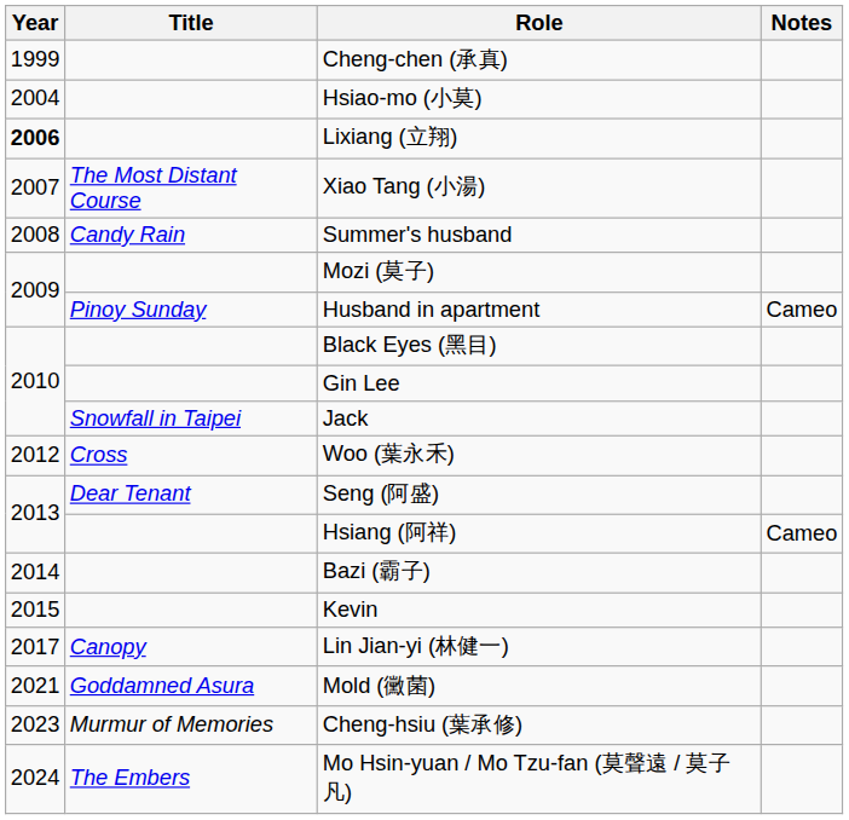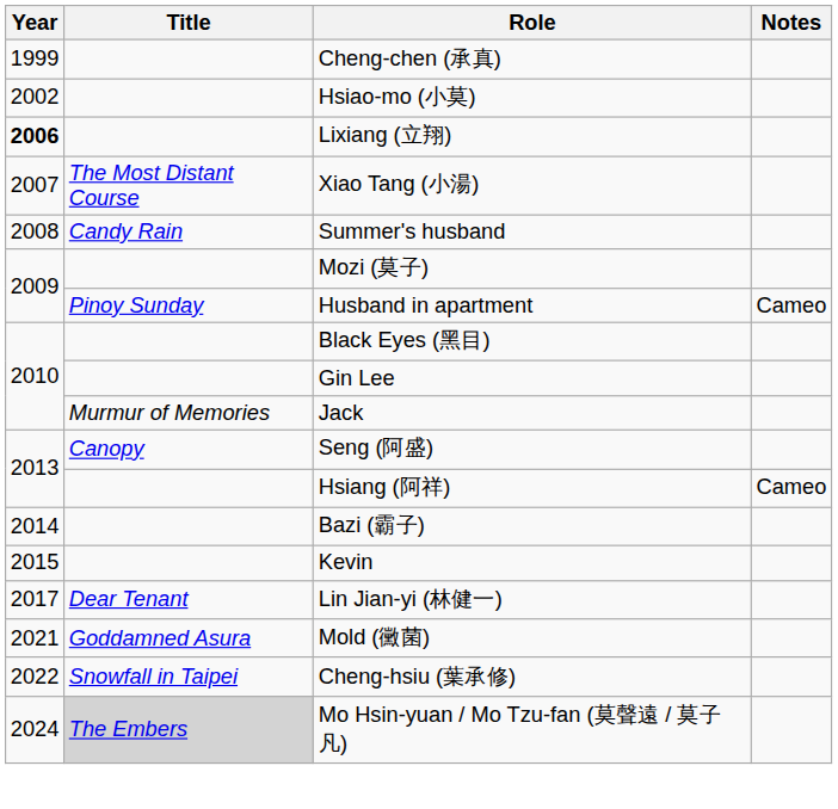 <table class="wikitable">
 <tr>
 <th>Year</th>
 <th>Title</th>
 <th>Role</th>
 <th>Notes</th>
 </tr>
 <tr>
 <td>1999</td>
 <td><em></em></td>
 <td>Cheng-chen (承真)</td>
 <td></td>
 </tr>
 <tr>
-<td>2004</td>
+<td>2002</td>
 <td><em></em></td>
 <td>Hsiao-mo (小莫)</td>
 <td></td>
 </tr>
 <tr>
 <td><strong>2006</strong></td>
 <td><em></em></td>
 <td>Lixiang (立翔)</td>
 <td></td>
 </tr>
 <tr>
 <td>2007</td>
 <td><em><a href='#'>The Most Distant Course</a></em></td>
 <td>Xiao Tang (小湯)</td>
 <td></td>
 </tr>
 <tr>
 <td>2008</td>
 <td><em><a href='#'>Candy Rain</a></em></td>
 <td>Summer's husband</td>
 <td></td>
 </tr>
 <tr>
 <td rowspan="2">2009</td>
 <td><em></em></td>
 <td>Mozi (莫子)</td>
 <td></td>
 </tr>
 <tr>
 <td><em><a href='#'>Pinoy Sunday</a></em></td>
 <td>Husband in apartment</td>
 <td>Cameo</td>
 </tr>
 <tr>
 <td rowspan="3">2010</td>
 <td><em></em></td>
 <td>Black Eyes (黑目)</td>
 <td></td>
 </tr>
 <tr>
 <td><em></em></td>
 <td>Gin Lee</td>
 <td></td>
 </tr>
 <tr>
-<td><em><a href='#'>Snowfall in Taipei</a></em></td>
+<td><em>Murmur of Memories</em></td>
 <td>Jack</td>
 <td></td>
 </tr>
 <tr>
-<td>2012</td>
-<td><em><a href='#'>Cross</a></em></td>
-<td>Woo (葉永禾)</td>
-<td></td>
-</tr>
-<tr>
 <td rowspan="2">2013</td>
-<td><em><a href='#'>Dear Tenant</a></em></td>
+<td><em><a href='#'>Canopy</a></em></td>
 <td>Seng (阿盛)</td>
 <td></td>
 </tr>
 <tr>
 <td><em></em></td>
 <td>Hsiang (阿祥)</td>
 <td>Cameo</td>
 </tr>
 <tr>
 <td>2014</td>
 <td><em></em></td>
 <td>Bazi (霸子)</td>
 <td></td>
 </tr>
 <tr>
 <td>2015</td>
 <td><em></em></td>
 <td>Kevin</td>
 <td></td>
 </tr>
 <tr>
 <td>2017</td>
-<td><em><a href='#'>Canopy</a></em></td>
+<td><em><a href='#'>Dear Tenant</a></em></td>
 <td>Lin Jian-yi (林健一)</td>
 <td></td>
 </tr>
 <tr>
 <td>2021</td>
 <td><em><a href='#'>Goddamned Asura</a></em></td>
 <td>Mold (黴菌)</td>
 <td></td>
 </tr>
 <tr>
-<td>2023</td>
-<td><em>Murmur of Memories</em></td>
+<td>2022</td>
+<td><em><a href='#'>Snowfall in Taipei</a></em></td>
 <td>Cheng-hsiu (葉承修)</td>
 <td></td>
 </tr>
 <tr>
 <td>2024</td>
-<td><em><a href='#'>The Embers</a></em></td>
+<td style="background: lightgrey;"><em><a href='#'>The Embers</a></em></td>
 <td>Mo Hsin-yuan / Mo Tzu-fan (莫聲遠 / 莫子凡)</td>
 <td></td>
 </tr>
 </table>
